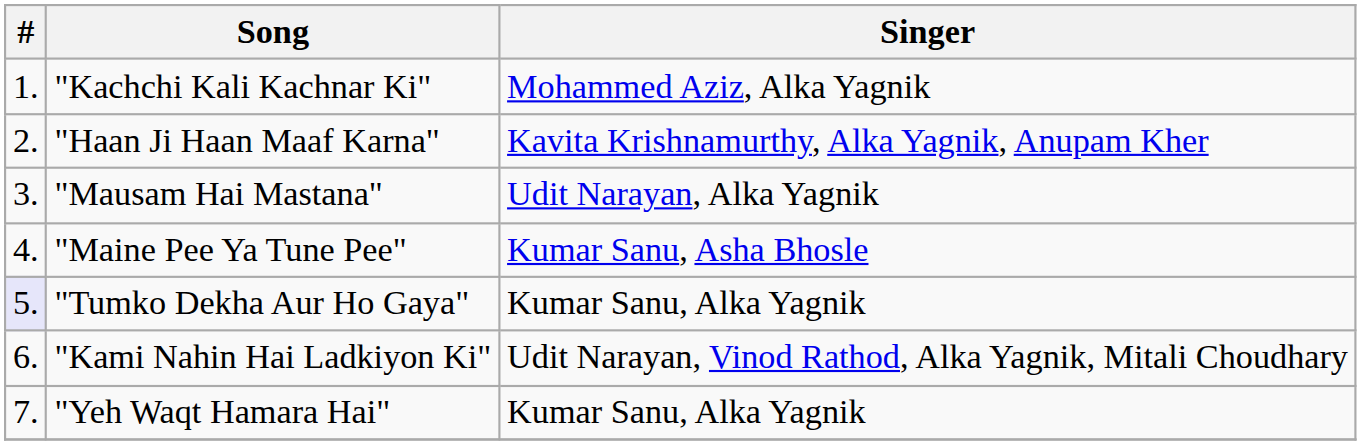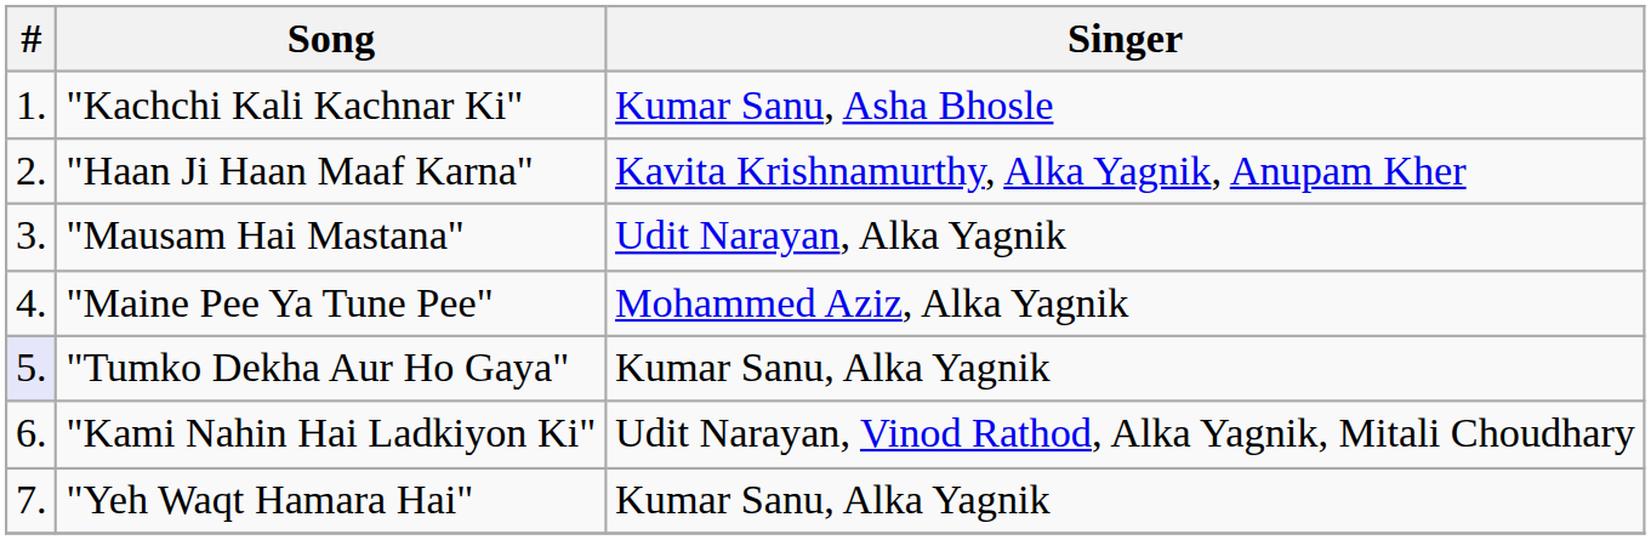 <table class="wikitable sortable">
 <tr>
 <th>#</th>
 <th>Song</th>
 <th>Singer</th>
 </tr>
 <tr>
 <td>1.</td>
 <td>"Kachchi Kali Kachnar Ki"</td>
-<td><a href='#'>Mohammed Aziz</a>, Alka Yagnik</td>
+<td><a href='#'>Kumar Sanu</a>, <a href='#'>Asha Bhosle</a></td>
 </tr>
 <tr>
 <td>2.</td>
 <td>"Haan Ji Haan Maaf Karna"</td>
 <td><a href='#'>Kavita Krishnamurthy</a>, <a href='#'>Alka Yagnik</a>, <a href='#'>Anupam Kher</a></td>
 </tr>
 <tr>
 <td>3.</td>
 <td>"Mausam Hai Mastana"</td>
 <td><a href='#'>Udit Narayan</a>, Alka Yagnik</td>
 </tr>
 <tr>
 <td>4.</td>
 <td>"Maine Pee Ya Tune Pee"</td>
-<td><a href='#'>Kumar Sanu</a>, <a href='#'>Asha Bhosle</a></td>
+<td><a href='#'>Mohammed Aziz</a>, Alka Yagnik</td>
 </tr>
 <tr>
 <td style="background: lavender;">5.</td>
 <td>"Tumko Dekha Aur Ho Gaya"</td>
 <td>Kumar Sanu, Alka Yagnik</td>
 </tr>
 <tr>
 <td>6.</td>
 <td>"Kami Nahin Hai Ladkiyon Ki"</td>
 <td>Udit Narayan, <a href='#'>Vinod Rathod</a>, Alka Yagnik, Mitali Choudhary</td>
 </tr>
 <tr>
 <td>7.</td>
 <td>"Yeh Waqt Hamara Hai"</td>
 <td>Kumar Sanu, Alka Yagnik</td>
 </tr>
 <tr>
 </tr>
 </table>
